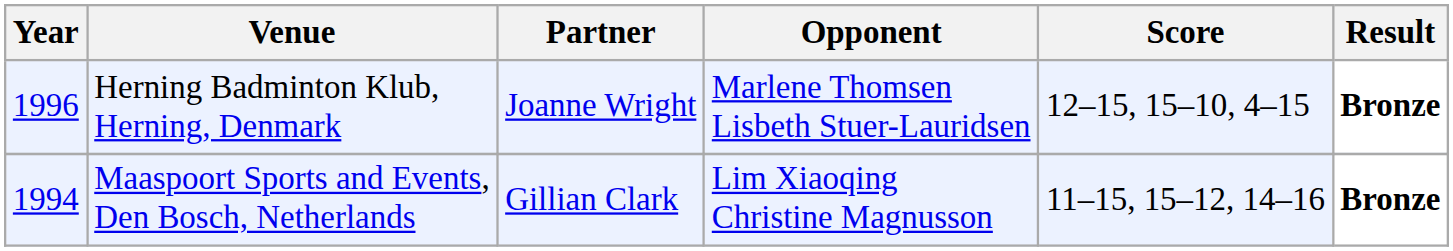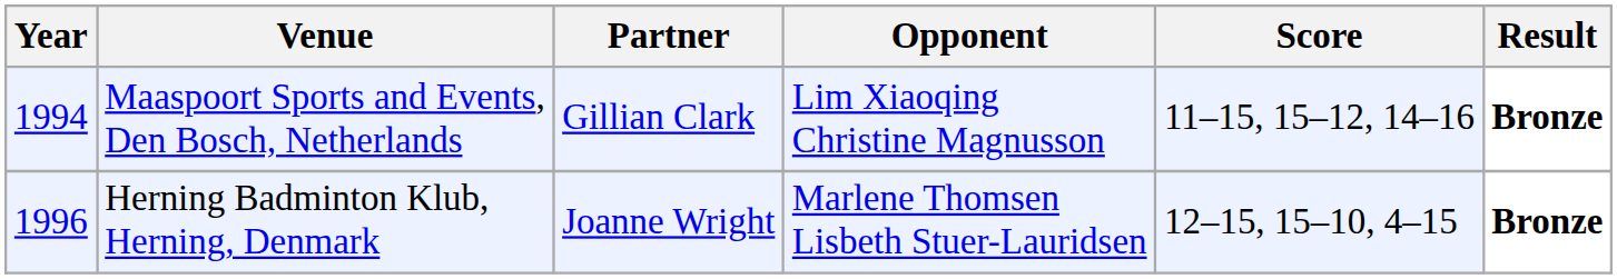 <table class="sortable wikitable" style="font-size: 90%;">
 <tr>
 <th>Year</th>
 <th>Venue</th>
 <th>Partner</th>
 <th>Opponent</th>
 <th>Score</th>
 <th>Result</th>
 </tr>
 <tr style="background:#ECF2FF">
+<td align="center"><a href='#'>1994</a></td>
+<td align="left"><a href='#'>Maaspoort Sports and Events</a>,<br><a href='#'>Den Bosch, Netherlands</a></td>
+<td align="left"> <a href='#'>Gillian Clark</a></td>
+<td align="left"> <a href='#'>Lim Xiaoqing</a> <br>  <a href='#'>Christine Magnusson</a></td>
+<td align="left">11–15, 15–12, 14–16</td>
+<td style="text-align:left; background:white"> <strong>Bronze</strong></td>
+</tr>
+<tr>
+</tr>
+<tr style="background:#ECF2FF">
 <td align="center"><a href='#'>1996</a></td>
 <td align="left">Herning Badminton Klub,<br><a href='#'>Herning, Denmark</a></td>
 <td align="left"> <a href='#'>Joanne Wright</a></td>
 <td align="left"> <a href='#'>Marlene Thomsen</a> <br>  <a href='#'>Lisbeth Stuer-Lauridsen</a></td>
 <td align="left">12–15, 15–10, 4–15</td>
 <td style="text-align:left; background:white"> <strong>Bronze</strong></td>
 </tr>
-<tr>
-</tr>
-<tr style="background:#ECF2FF">
-<td align="center"><a href='#'>1994</a></td>
-<td align="left"><a href='#'>Maaspoort Sports and Events</a>,<br><a href='#'>Den Bosch, Netherlands</a></td>
-<td align="left"> <a href='#'>Gillian Clark</a></td>
-<td align="left"> <a href='#'>Lim Xiaoqing</a> <br>  <a href='#'>Christine Magnusson</a></td>
-<td align="left">11–15, 15–12, 14–16</td>
-<td style="text-align:left; background:white"> <strong>Bronze</strong></td>
-</tr>
 </table>
